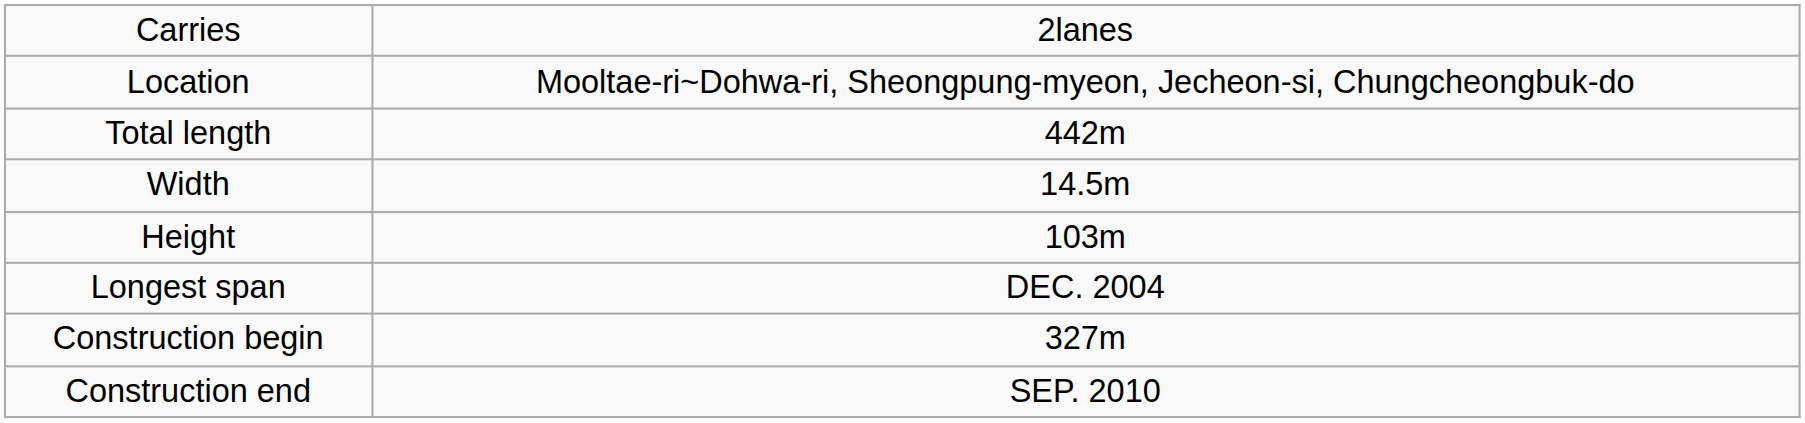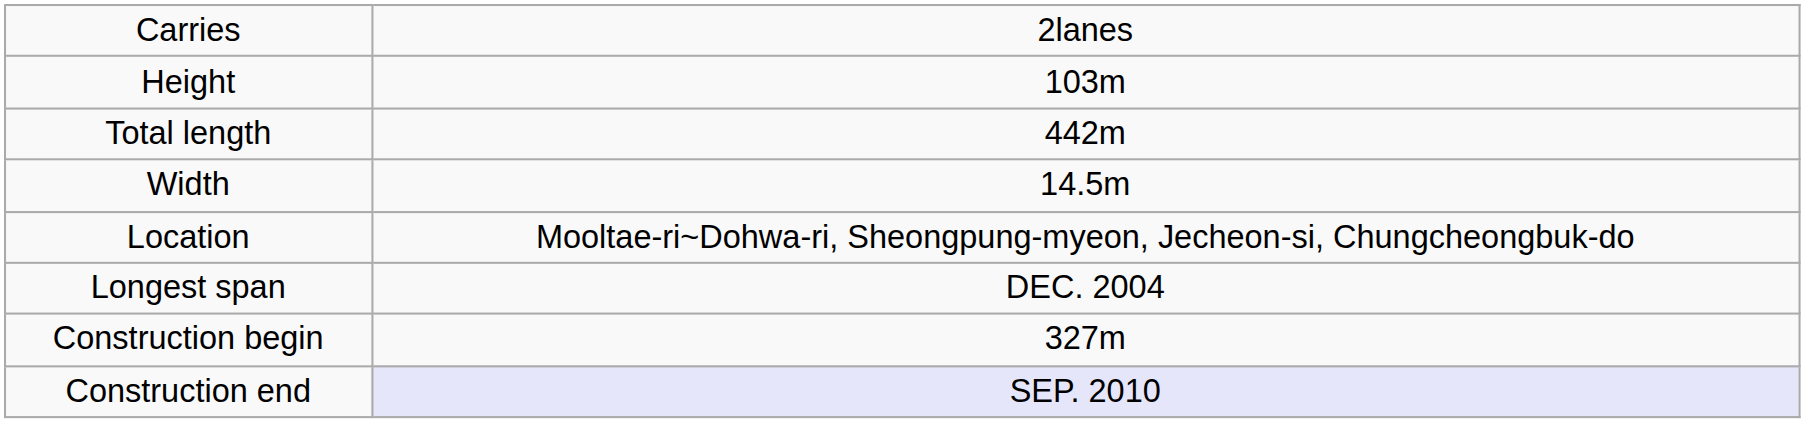 <table class="wikitable" width="70%">
 <tr>
 <td align="center">Carries</td>
 <td align="center">2lanes</td>
 </tr>
 <tr>
-<td align="center">Location</td>
-<td align="center">Mooltae-ri~Dohwa-ri, Sheongpung-myeon, Jecheon-si, Chungcheongbuk-do</td>
+<td align="center">Height</td>
+<td align="center">103m</td>
 </tr>
 <tr>
 <td align="center">Total length</td>
 <td align="center">442m</td>
 </tr>
 <tr>
 <td align="center">Width</td>
 <td align="center">14.5m</td>
 </tr>
 <tr>
-<td align="center">Height</td>
-<td align="center">103m</td>
+<td align="center">Location</td>
+<td align="center">Mooltae-ri~Dohwa-ri, Sheongpung-myeon, Jecheon-si, Chungcheongbuk-do</td>
 </tr>
 <tr>
 <td align="center">Longest span</td>
 <td align="center">DEC. 2004</td>
 </tr>
 <tr>
 <td align="center">Construction begin</td>
 <td align="center">327m</td>
 </tr>
 <tr>
 <td align="center">Construction end</td>
-<td align="center">SEP. 2010</td>
+<td align="center" style="background: lavender;">SEP. 2010</td>
 </tr>
 </table>
